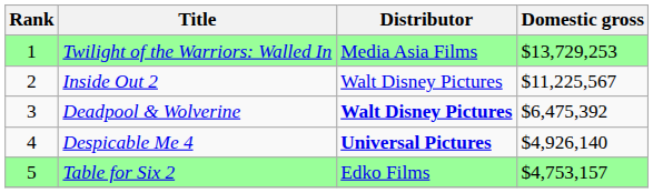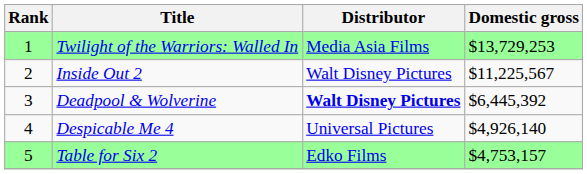 <table class="wikitable sortable" style="margin:auto; margin:auto;">
 <tr>
 <th>Rank</th>
 <th>Title</th>
 <th>Distributor</th>
 <th>Domestic gross</th>
 </tr>
 <tr style="background:#99FF99;">
 <td style="text-align:center;">1</td>
 <td><em><a href='#'>Twilight of the Warriors: Walled In</a></em></td>
 <td><a href='#'>Media Asia Films</a></td>
 <td>$13,729,253</td>
 </tr>
 <tr>
 <td style="text-align:center;">2</td>
 <td><em><a href='#'>Inside Out 2</a></em></td>
 <td><a href='#'>Walt Disney Pictures</a></td>
 <td>$11,225,567</td>
 </tr>
 <tr>
 <td style="text-align:center;">3</td>
 <td><em><a href='#'>Deadpool & Wolverine</a></em></td>
 <td><strong><a href='#'>Walt Disney Pictures</a></strong></td>
-<td>$6,475,392</td>
+<td>$6,445,392</td>
 </tr>
 <tr>
 <td style="text-align:center;">4</td>
 <td><em><a href='#'>Despicable Me 4</a></em></td>
-<td><strong><a href='#'>Universal Pictures</a></strong></td>
+<td><a href='#'>Universal Pictures</a></td>
 <td>$4,926,140</td>
 </tr>
 <tr style="background:#99FF99;">
 <td style="text-align:center;">5</td>
 <td><em><a href='#'>Table for Six 2</a></em></td>
 <td><a href='#'>Edko Films</a></td>
 <td>$4,753,157</td>
 </tr>
 <tr>
 </tr>
 </table>
